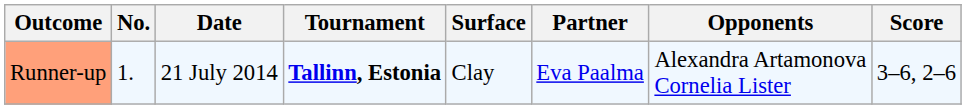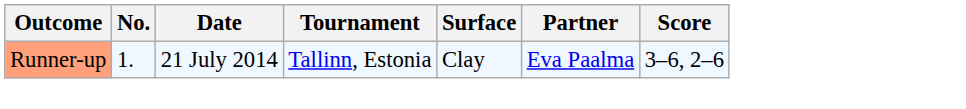 <table class="sortable wikitable" style=font-size:97%>
 <tr>
 <th>Outcome</th>
 <th>No.</th>
 <th>Date</th>
 <th>Tournament</th>
 <th>Surface</th>
 <th>Partner</th>
-<th>Opponents</th>
 <th>Score</th>
 </tr>
 <tr style="background:#f0f8ff;">
 <td style="background:#ffa07a;">Runner-up</td>
 <td>1.</td>
 <td>21 July 2014</td>
-<td><strong><a href='#'>Tallinn</a>, Estonia</strong></td>
+<td><a href='#'>Tallinn</a>, Estonia</td>
 <td>Clay</td>
 <td> <a href='#'>Eva Paalma</a></td>
-<td> Alexandra Artamonova <br>  <a href='#'>Cornelia Lister</a></td>
 <td>3–6, 2–6</td>
 </tr>
 </table>
